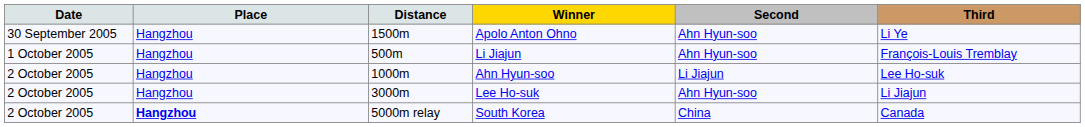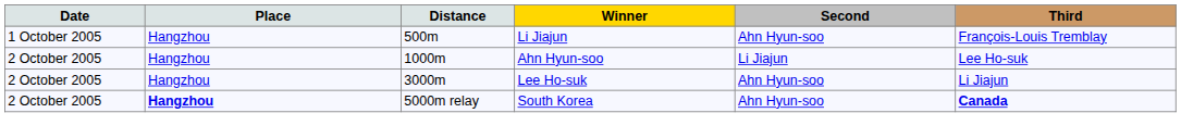 <table bgcolor="#f7f8ff" cellpadding="3" cellspacing="0" border="1" style="font-size: 95%; border: gray solid 1px; border-collapse: collapse;">
 <tr bgcolor="#CCCCCC">
 <td align="center" bgcolor="#DCE5E5" width="150"><strong>Date</strong></td>
 <td align="center" bgcolor="#DCE5E5" width="280"><strong>Place</strong></td>
 <td align="center" bgcolor="#DCE5E5" width="120"><strong>Distance</strong></td>
 <td align="center" bgcolor="gold" width="240"><strong>Winner</strong></td>
 <td align="center" bgcolor="silver" width="240"><strong>Second</strong></td>
 <td align="center" bgcolor="CC9966" width="240"><strong>Third</strong></td>
-</tr>
-<tr align="left">
-<td>30 September 2005</td>
-<td> <a href='#'>Hangzhou</a></td>
-<td>1500m</td>
-<td> <a href='#'>Apolo Anton Ohno</a></td>
-<td> <a href='#'>Ahn Hyun-soo</a></td>
-<td> <a href='#'>Li Ye</a></td>
 </tr>
 <tr align="left">
 <td>1 October 2005</td>
 <td> <a href='#'>Hangzhou</a></td>
 <td>500m</td>
 <td> <a href='#'>Li Jiajun</a></td>
 <td> <a href='#'>Ahn Hyun-soo</a></td>
 <td> <a href='#'>François-Louis Tremblay</a></td>
 </tr>
 <tr align="left">
 <td>2 October 2005</td>
 <td> <a href='#'>Hangzhou</a></td>
 <td>1000m</td>
 <td> <a href='#'>Ahn Hyun-soo</a></td>
 <td> <a href='#'>Li Jiajun</a></td>
 <td> <a href='#'>Lee Ho-suk</a></td>
 </tr>
 <tr align="left">
 <td>2 October 2005</td>
 <td> <a href='#'>Hangzhou</a></td>
 <td>3000m</td>
 <td> <a href='#'>Lee Ho-suk</a></td>
 <td> <a href='#'>Ahn Hyun-soo</a></td>
 <td> <a href='#'>Li Jiajun</a></td>
 </tr>
 <tr align="left">
 <td>2 October 2005</td>
 <td><strong> <a href='#'>Hangzhou</a></strong></td>
 <td>5000m relay</td>
 <td> <a href='#'>South Korea</a></td>
-<td> <a href='#'>China</a></td>
-<td> <a href='#'>Canada</a></td>
+<td> <a href='#'>Ahn Hyun-soo</a></td>
+<td><strong> <a href='#'>Canada</a></strong></td>
 </tr>
 </table>
